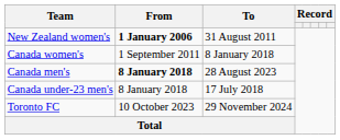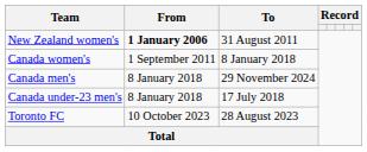 <table class=wikitable style=text-align:center>
 <tr>
 <th rowspan=2>Team</th>
 <th rowspan=2>From</th>
 <th rowspan=2>To</th>
 <th colspan=5>Record</th>
 </tr>
 <tr>
 <th></th>
 <th></th>
 <th></th>
 <th></th>
 <th></th>
 </tr>
 <tr>
 <td style=text-align:left><a href='#'>New Zealand women's</a></td>
 <td style=text-align:left><strong>1 January 2006</strong></td>
 <td style=text-align:left>31 August 2011<br></td>
 </tr>
 <tr>
 <td style=text-align:left><a href='#'>Canada women's</a></td>
 <td style=text-align:left>1 September 2011</td>
 <td style=text-align:left>8 January 2018<br></td>
 </tr>
 <tr>
 <td style=text-align:left><a href='#'>Canada men's</a></td>
-<td style=text-align:left><strong>8 January 2018</strong></td>
-<td style=text-align:left>28 August 2023<br></td>
+<td style=text-align:left>8 January 2018</td>
+<td style=text-align:left>29 November 2024<br></td>
 </tr>
 <tr>
 <td style=text-align:left><a href='#'>Canada under-23 men's</a></td>
 <td style=text-align:left>8 January 2018</td>
 <td style=text-align:left>17 July 2018<br></td>
 </tr>
 <tr>
 <td style=text-align:left><a href='#'>Toronto FC</a></td>
 <td style=text-align:left>10 October 2023</td>
-<td style=text-align:left>29 November 2024<br></td>
+<td style=text-align:left>28 August 2023<br></td>
 </tr>
 <tr>
 <th colspan="3">Total<br></th>
 </tr>
 </table>
